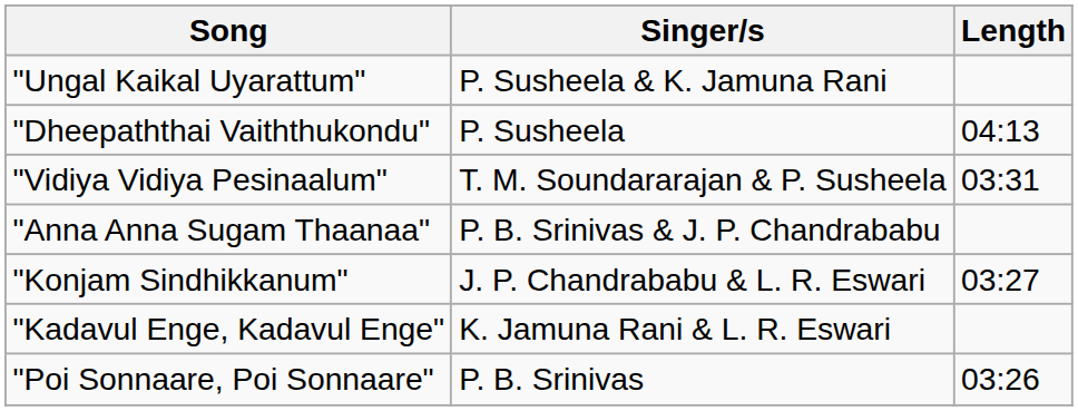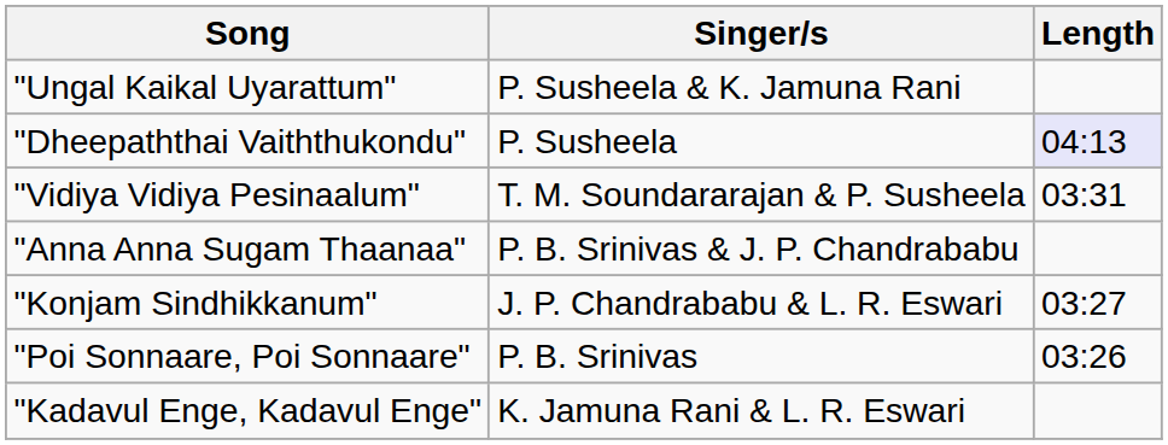 <table class="wikitable" style="font-size:95%;">
 <tr>
 <th>Song</th>
 <th>Singer/s</th>
 <th>Length</th>
 </tr>
 <tr>
 <td>"Ungal Kaikal Uyarattum"</td>
 <td>P. Susheela & K. Jamuna Rani</td>
 <td></td>
 </tr>
 <tr>
 <td>"Dheepaththai Vaiththukondu"</td>
 <td>P. Susheela</td>
-<td>04:13</td>
+<td style="background: lavender;">04:13</td>
 </tr>
 <tr>
 <td>"Vidiya Vidiya Pesinaalum"</td>
 <td>T. M. Soundararajan & P. Susheela</td>
 <td>03:31</td>
 </tr>
 <tr>
 <td>"Anna Anna Sugam Thaanaa"</td>
 <td>P. B. Srinivas & J. P. Chandrababu</td>
 <td></td>
 </tr>
 <tr>
 <td>"Konjam Sindhikkanum"</td>
 <td>J. P. Chandrababu & L. R. Eswari</td>
 <td>03:27</td>
 </tr>
 <tr>
+<td>"Poi Sonnaare, Poi Sonnaare"</td>
+<td>P. B. Srinivas</td>
+<td>03:26</td>
+</tr>
+<tr>
 <td>"Kadavul Enge, Kadavul Enge"</td>
 <td>K. Jamuna Rani & L. R. Eswari</td>
 <td></td>
 </tr>
-<tr>
-<td>"Poi Sonnaare, Poi Sonnaare"</td>
-<td>P. B. Srinivas</td>
-<td>03:26</td>
-</tr>
 </table>
